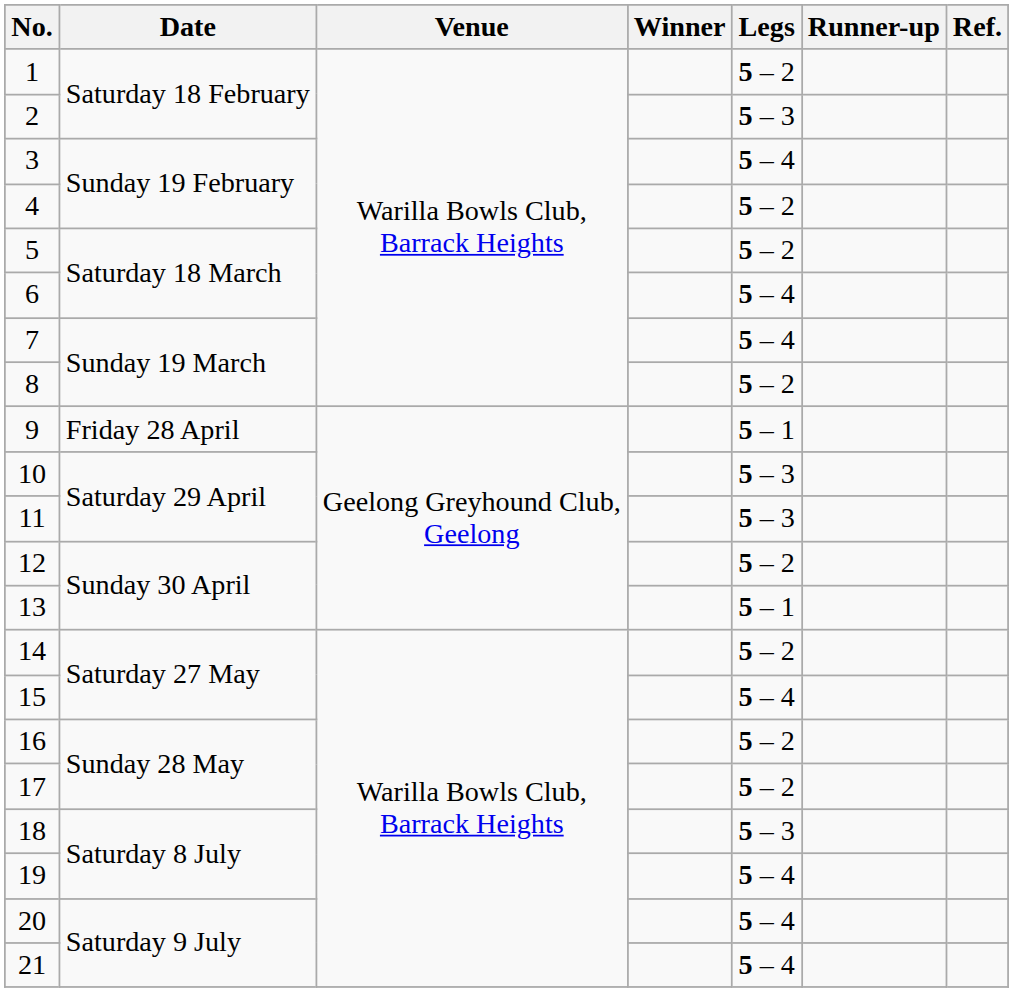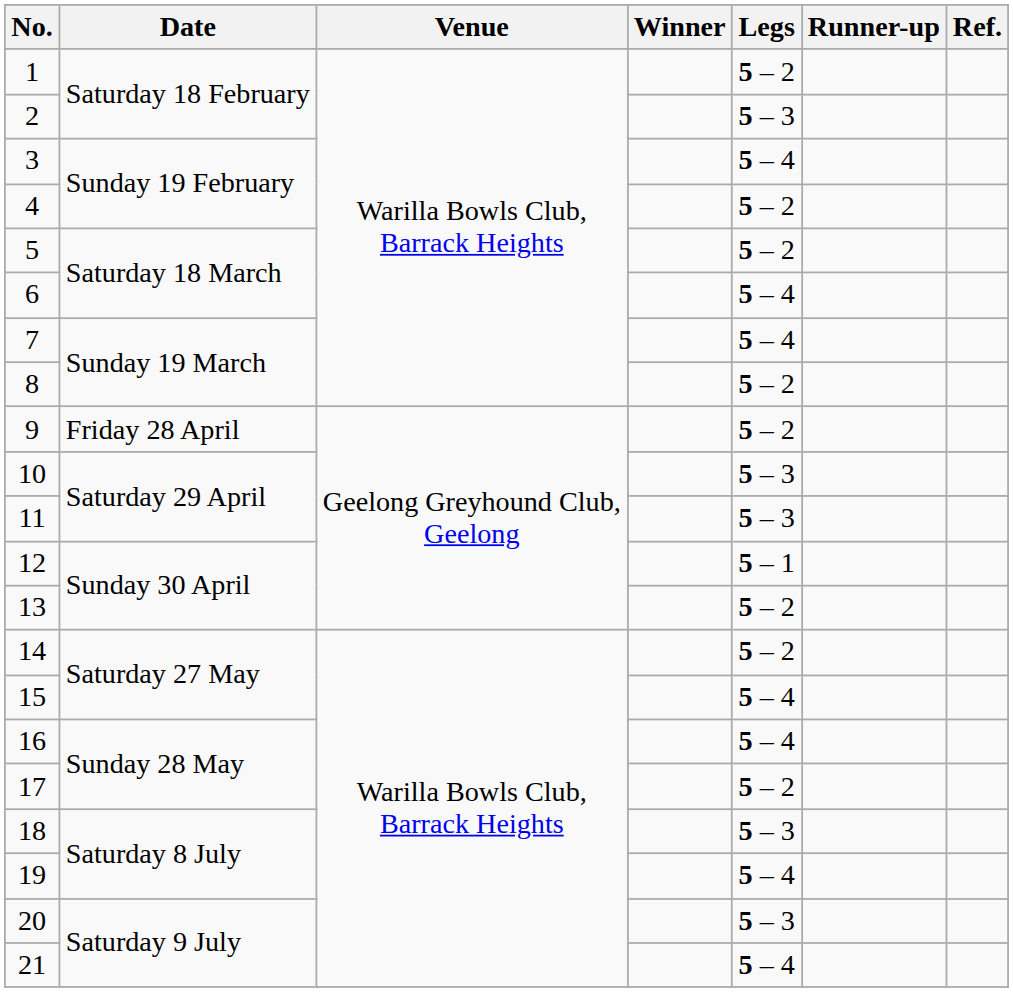 <table class="wikitable">
 <tr>
 <th>No.</th>
 <th>Date</th>
 <th>Venue</th>
 <th>Winner</th>
 <th>Legs</th>
 <th>Runner-up</th>
 <th>Ref.</th>
 </tr>
 <tr>
 <td align=center>1</td>
 <td align=left rowspan="2">Saturday 18 February</td>
 <td align="center" rowspan="8">Warilla Bowls Club,<br> <a href='#'>Barrack Heights</a></td>
 <td align="right"></td>
 <td align="center"><strong>5</strong> – 2</td>
 <td></td>
 <td align="center"></td>
 </tr>
 <tr>
 <td align=center>2</td>
 <td align="right"></td>
 <td align="center"><strong>5</strong> – 3</td>
 <td></td>
 <td align="center"></td>
 </tr>
 <tr>
 <td align=center>3</td>
 <td align=left rowspan="2">Sunday 19 February</td>
 <td align="right"></td>
 <td align="center"><strong>5</strong> – 4</td>
 <td></td>
 <td align="center"></td>
 </tr>
 <tr>
 <td align=center>4</td>
 <td align="right"></td>
 <td align="center"><strong>5</strong> – 2</td>
 <td></td>
 <td align="center"></td>
 </tr>
 <tr>
 <td align=center>5</td>
 <td align=left rowspan="2">Saturday 18 March</td>
 <td align="right"></td>
 <td align="center"><strong>5</strong> – 2</td>
 <td></td>
 <td align="center"></td>
 </tr>
 <tr>
 <td align=center>6</td>
 <td align="right"></td>
 <td align="center"><strong>5</strong> – 4</td>
 <td></td>
 <td align="center"></td>
 </tr>
 <tr>
 <td align=center>7</td>
 <td align=left rowspan="2">Sunday 19 March</td>
 <td align="right"></td>
 <td align="center"><strong>5</strong> – 4</td>
 <td></td>
 <td align="center"></td>
 </tr>
 <tr>
 <td align=center>8</td>
 <td align="right"></td>
 <td align="center"><strong>5</strong> – 2</td>
 <td></td>
 <td align="center"></td>
 </tr>
 <tr>
 <td align=center>9</td>
 <td align=left><span>Friday 28 April</span></td>
 <td align="center" rowspan="5">Geelong Greyhound Club,<br> <a href='#'>Geelong</a></td>
 <td align="right"></td>
-<td align="center"><strong>5</strong> – 1</td>
+<td align="center"><strong>5</strong> – 2</td>
 <td></td>
 <td align="center"></td>
 </tr>
 <tr>
 <td align=center>10</td>
 <td align=left rowspan="2">Saturday 29 April</td>
 <td align="right"></td>
 <td align="center"><strong>5</strong> – 3</td>
 <td></td>
 <td align="center"></td>
 </tr>
 <tr>
 <td align=center>11</td>
 <td align="right"></td>
 <td align="center"><strong>5</strong> – 3</td>
 <td></td>
 <td align="center"></td>
 </tr>
 <tr>
 <td align=center>12</td>
 <td align=left rowspan="2">Sunday 30 April</td>
 <td align="right"></td>
-<td align="center"><strong>5</strong> – 2</td>
+<td align="center"><strong>5</strong> – 1</td>
 <td></td>
 <td align="center"></td>
 </tr>
 <tr>
 <td align=center>13</td>
 <td align="right"></td>
-<td align="center"><strong>5</strong> – 1</td>
+<td align="center"><strong>5</strong> – 2</td>
 <td></td>
 <td align="center"></td>
 </tr>
 <tr>
 <td align=center>14</td>
 <td align=left rowspan="2">Saturday 27 May</td>
 <td align="center" rowspan="8">Warilla Bowls Club,<br> <a href='#'>Barrack Heights</a></td>
 <td align="right"></td>
 <td align="center"><strong>5</strong> – 2</td>
 <td></td>
 <td align="center"></td>
 </tr>
 <tr>
 <td align=center>15</td>
 <td align="right"></td>
 <td align="center"><strong>5</strong> – 4</td>
 <td></td>
 <td align="center"></td>
 </tr>
 <tr>
 <td align=center>16</td>
 <td align=left rowspan="2">Sunday 28 May</td>
 <td align="right"></td>
-<td align="center"><strong>5</strong> – 2</td>
+<td align="center"><strong>5</strong> – 4</td>
 <td></td>
 <td align="center"></td>
 </tr>
 <tr>
 <td align=center>17</td>
 <td align="right"></td>
 <td align="center"><strong>5</strong> – 2</td>
 <td></td>
 <td align="center"></td>
 </tr>
 <tr>
 <td align=center>18</td>
 <td align=left rowspan="2">Saturday 8 July</td>
 <td align="right"></td>
 <td align="center"><strong>5</strong> – 3</td>
 <td></td>
 <td align="center"></td>
 </tr>
 <tr>
 <td align=center>19</td>
 <td align="right"></td>
 <td align="center"><strong>5</strong> – 4</td>
 <td></td>
 <td align="center"></td>
 </tr>
 <tr>
 <td align=center>20</td>
 <td align=left rowspan="2">Saturday 9 July</td>
 <td align="right"></td>
-<td align="center"><strong>5</strong> – 4</td>
+<td align="center"><strong>5</strong> – 3</td>
 <td></td>
 <td align="center"></td>
 </tr>
 <tr>
 <td align=center>21</td>
 <td align="right"></td>
 <td align="center"><strong>5</strong> – 4</td>
 <td></td>
 <td align="center"></td>
 </tr>
 </table>
